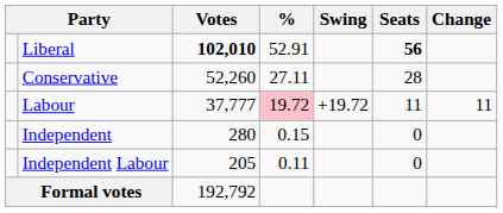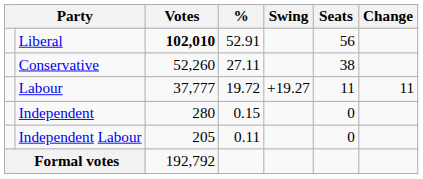 <table class="wikitable" style="text-align:right; margin-bottom:0">
 <tr>
 <th style="width:10px;" colspan=3>Party</th>
 <th style="width:70px;">Votes</th>
 <th style="width:40px;">%</th>
 <th style="width:40px;">Swing</th>
 <th style="width:40px;">Seats</th>
 <th style="width:40px;">Change</th>
 </tr>
 <tr>
 <td> </td>
 <td style="text-align:left;" colspan="2"><a href='#'>Liberal</a></td>
 <td style="width:70px;"><strong>102,010</strong></td>
 <td style="width:40px;">52.91</td>
 <td style="width:45px;"></td>
-<td style="width:40px;"><strong>56</strong></td>
+<td style="width:40px;">56</td>
 <td style="width:55px;"></td>
 </tr>
 <tr>
 <td> </td>
 <td style="text-align:left;" colspan="2"><a href='#'>Conservative</a></td>
 <td>52,260</td>
 <td>27.11</td>
 <td></td>
-<td>28</td>
+<td>38</td>
 <td></td>
 </tr>
 <tr>
 <td> </td>
 <td style="text-align:left;" colspan="2"><a href='#'>Labour</a></td>
 <td style="width:70px;">37,777</td>
-<td style="background: pink; width:40px;">19.72</td>
-<td style="width:45px;">+19.72</td>
+<td style="width:40px;">19.72</td>
+<td style="width:45px;">+19.27</td>
 <td style="width:40px;">11</td>
 <td style="width:55px;"> 11</td>
 </tr>
 <tr>
 <td> </td>
 <td style="text-align:left;" colspan="2"><a href='#'>Independent</a></td>
 <td style="width:70px;">280</td>
 <td style="width:40px;">0.15</td>
 <td style="width:45px;"></td>
 <td style="width:40px;">0</td>
 <td style="width:55px;"></td>
 </tr>
 <tr>
 <td> </td>
 <td style="text-align:left;" colspan="2"><a href='#'>Independent</a> <a href='#'>Labour</a></td>
 <td style="width:70px;">205</td>
 <td style="width:40px;">0.11</td>
 <td style="width:45px;"></td>
 <td style="width:40px;">0</td>
 <td style="width:55px;"></td>
 </tr>
 <tr>
 <th colspan="3"> Formal votes</th>
 <td>192,792</td>
 <td></td>
 <td></td>
 <td></td>
 <td></td>
 </tr>
 </table>
